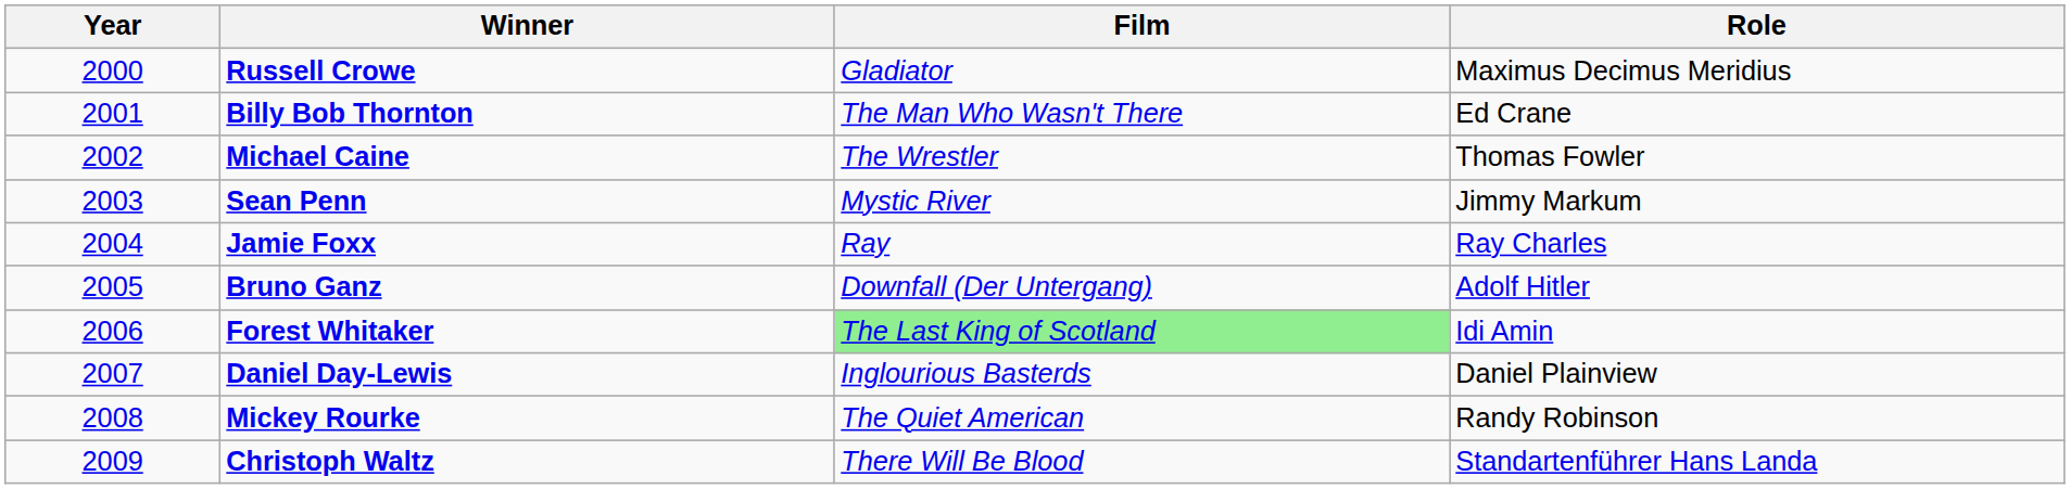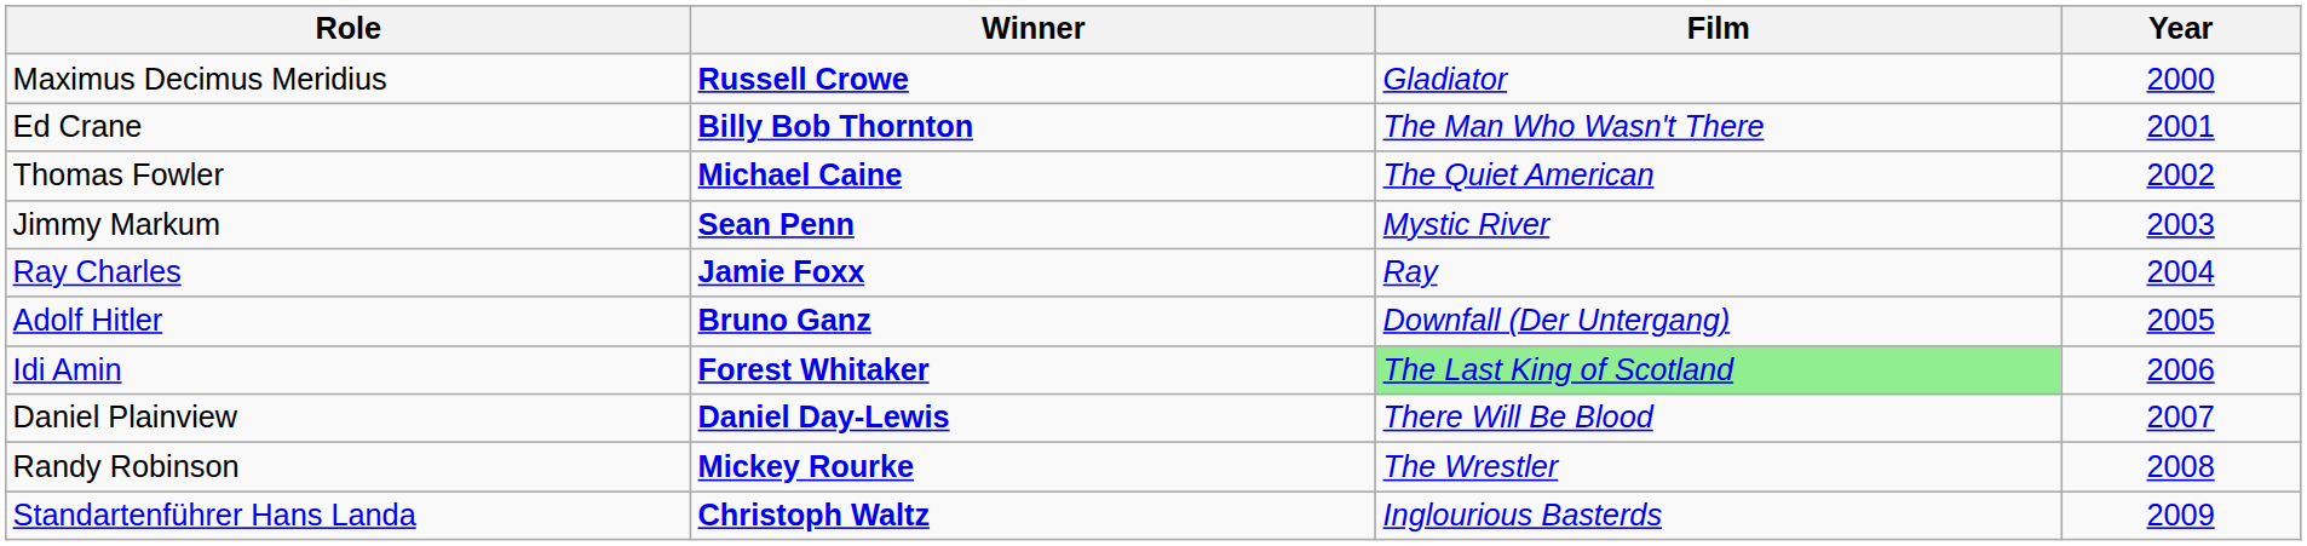 <table class="wikitable" width="95%" cellpadding="5">
 <tr>
-<th width="100"><strong>Year</strong></th>
+<th width="300"><strong>Role</strong></th>
 <th width="300"><strong>Winner</strong></th>
 <th width="300"><strong>Film</strong></th>
-<th width="300"><strong>Role</strong></th>
+<th width="100"><strong>Year</strong></th>
 </tr>
 <tr>
-<td style="text-align:center;"><a href='#'>2000</a></td>
+<td>Maximus Decimus Meridius</td>
 <td><strong><a href='#'>Russell Crowe</a></strong></td>
 <td><em><a href='#'>Gladiator</a></em></td>
-<td>Maximus Decimus Meridius</td>
+<td style="text-align:center;"><a href='#'>2000</a></td>
 </tr>
 <tr>
-<td style="text-align:center;"><a href='#'>2001</a></td>
+<td>Ed Crane</td>
 <td><strong><a href='#'>Billy Bob Thornton</a></strong></td>
 <td><em><a href='#'>The Man Who Wasn't There</a></em></td>
-<td>Ed Crane</td>
+<td style="text-align:center;"><a href='#'>2001</a></td>
 </tr>
 <tr>
+<td>Thomas Fowler</td>
+<td><strong><a href='#'>Michael Caine</a></strong></td>
+<td><em><a href='#'>The Quiet American</a></em></td>
 <td style="text-align:center;"><a href='#'>2002</a></td>
-<td><strong><a href='#'>Michael Caine</a></strong></td>
-<td><em><a href='#'>The Wrestler</a></em></td>
-<td>Thomas Fowler</td>
 </tr>
 <tr>
-<td style="text-align:center;"><a href='#'>2003</a></td>
+<td>Jimmy Markum</td>
 <td><strong><a href='#'>Sean Penn</a></strong></td>
 <td><em><a href='#'>Mystic River</a></em></td>
-<td>Jimmy Markum</td>
+<td style="text-align:center;"><a href='#'>2003</a></td>
 </tr>
 <tr>
-<td style="text-align:center;"><a href='#'>2004</a></td>
+<td><a href='#'>Ray Charles</a></td>
 <td><strong><a href='#'>Jamie Foxx</a></strong></td>
 <td><em><a href='#'>Ray</a></em></td>
-<td><a href='#'>Ray Charles</a></td>
+<td style="text-align:center;"><a href='#'>2004</a></td>
 </tr>
 <tr>
-<td style="text-align:center;"><a href='#'>2005</a></td>
+<td><a href='#'>Adolf Hitler</a></td>
 <td><strong><a href='#'>Bruno Ganz</a></strong></td>
 <td><em><a href='#'>Downfall (Der Untergang)</a></em></td>
-<td><a href='#'>Adolf Hitler</a></td>
+<td style="text-align:center;"><a href='#'>2005</a></td>
 </tr>
 <tr>
-<td style="text-align:center;"><a href='#'>2006</a></td>
+<td><a href='#'>Idi Amin</a></td>
 <td><strong><a href='#'>Forest Whitaker</a></strong></td>
 <td style="background: lightgreen;"><em><a href='#'>The Last King of Scotland</a></em></td>
-<td><a href='#'>Idi Amin</a></td>
+<td style="text-align:center;"><a href='#'>2006</a></td>
 </tr>
 <tr>
+<td>Daniel Plainview</td>
+<td><strong><a href='#'>Daniel Day-Lewis</a></strong></td>
+<td><em><a href='#'>There Will Be Blood</a></em></td>
 <td style="text-align:center;"><a href='#'>2007</a></td>
-<td><strong><a href='#'>Daniel Day-Lewis</a></strong></td>
-<td><em><a href='#'>Inglourious Basterds</a></em></td>
-<td>Daniel Plainview</td>
 </tr>
 <tr>
+<td>Randy Robinson</td>
+<td><strong><a href='#'>Mickey Rourke</a></strong></td>
+<td><em><a href='#'>The Wrestler</a></em></td>
 <td style="text-align:center;"><a href='#'>2008</a></td>
-<td><strong><a href='#'>Mickey Rourke</a></strong></td>
-<td><em><a href='#'>The Quiet American</a></em></td>
-<td>Randy Robinson</td>
 </tr>
 <tr>
+<td><a href='#'>Standartenführer Hans Landa</a></td>
+<td><strong><a href='#'>Christoph Waltz</a></strong></td>
+<td><em><a href='#'>Inglourious Basterds</a></em></td>
 <td style="text-align:center;"><a href='#'>2009</a></td>
-<td><strong><a href='#'>Christoph Waltz</a></strong></td>
-<td><em><a href='#'>There Will Be Blood</a></em></td>
-<td><a href='#'>Standartenführer Hans Landa</a></td>
 </tr>
 </table>
